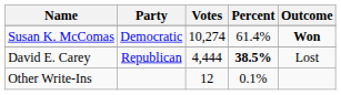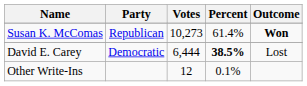 <table class=wikitable style="text-align:center">
 <tr>
 <th>Name</th>
 <th>Party</th>
 <th>Votes</th>
 <th>Percent</th>
 <th>Outcome</th>
 </tr>
 <tr>
 </tr>
 <tr>
 <td align=left><a href='#'>Susan K. McComas</a></td>
-<td><a href='#'>Democratic</a></td>
-<td>10,274</td>
+<td><a href='#'>Republican</a></td>
+<td>10,273</td>
 <td>61.4%</td>
 <td><strong>Won</strong></td>
 </tr>
 <tr>
 </tr>
 <tr>
 <td align=left>David E. Carey</td>
-<td><a href='#'>Republican</a></td>
-<td>4,444</td>
+<td><a href='#'>Democratic</a></td>
+<td>6,444</td>
 <td><strong>38.5%</strong></td>
 <td>Lost</td>
 </tr>
 <tr>
 <td align=left>Other Write-Ins</td>
 <td></td>
 <td>12</td>
 <td>0.1%</td>
 <td></td>
 </tr>
 </table>
